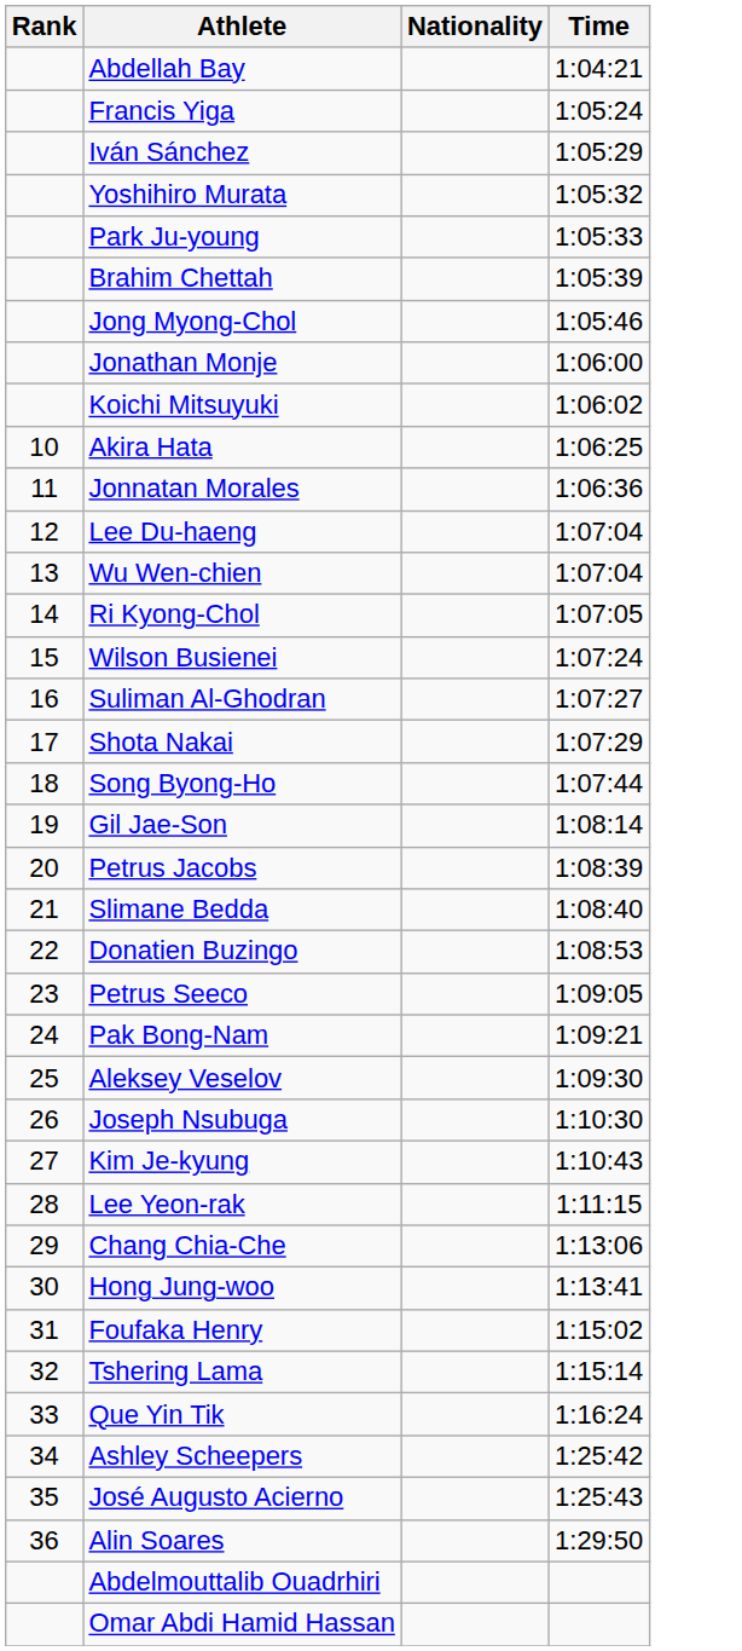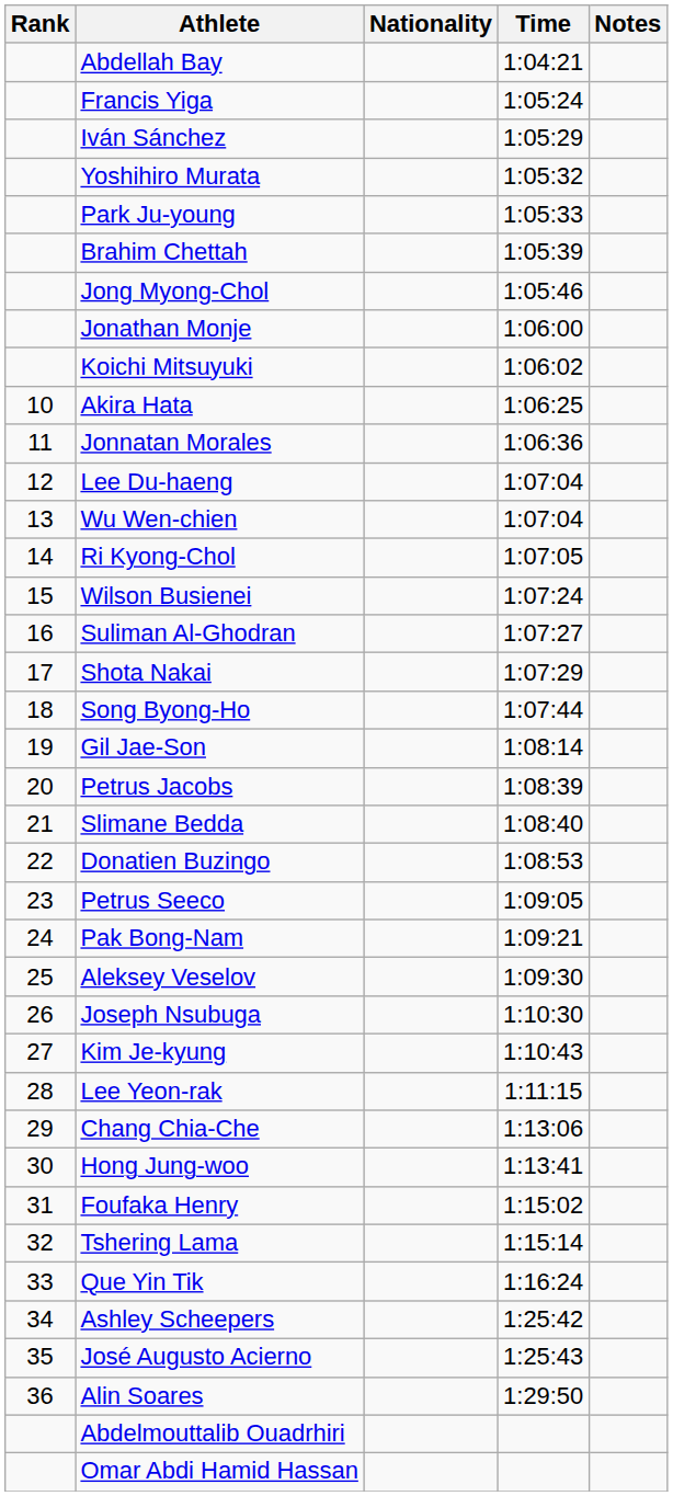 <table class="wikitable sortable" style="text-align:center">
 <tr>
 <th>Rank</th>
 <th>Athlete</th>
 <th>Nationality</th>
 <th>Time</th>
+<th>Notes</th>
 </tr>
 <tr>
 <td></td>
 <td align=left><a href='#'>Abdellah Bay</a></td>
 <td align=left></td>
 <td>1:04:21</td>
+<td></td>
 </tr>
 <tr>
 <td></td>
 <td align=left><a href='#'>Francis Yiga</a></td>
 <td align=left></td>
 <td>1:05:24</td>
+<td></td>
 </tr>
 <tr>
 <td></td>
 <td align=left><a href='#'>Iván Sánchez</a></td>
 <td align=left></td>
 <td>1:05:29</td>
+<td></td>
 </tr>
 <tr>
 <td></td>
 <td align=left><a href='#'>Yoshihiro Murata</a></td>
 <td align=left></td>
 <td>1:05:32</td>
+<td></td>
 </tr>
 <tr>
 <td></td>
 <td align=left><a href='#'>Park Ju-young</a></td>
 <td align=left></td>
 <td>1:05:33</td>
+<td></td>
 </tr>
 <tr>
 <td></td>
 <td align=left><a href='#'>Brahim Chettah</a></td>
 <td align=left></td>
 <td>1:05:39</td>
+<td></td>
 </tr>
 <tr>
 <td></td>
 <td align=left><a href='#'>Jong Myong-Chol</a></td>
 <td align=left></td>
 <td>1:05:46</td>
+<td></td>
 </tr>
 <tr>
 <td></td>
 <td align=left><a href='#'>Jonathan Monje</a></td>
 <td align=left></td>
 <td>1:06:00</td>
+<td></td>
 </tr>
 <tr>
 <td></td>
 <td align=left><a href='#'>Koichi Mitsuyuki</a></td>
 <td align=left></td>
 <td>1:06:02</td>
+<td></td>
 </tr>
 <tr>
 <td>10</td>
 <td align=left><a href='#'>Akira Hata</a></td>
 <td align=left></td>
 <td>1:06:25</td>
+<td></td>
 </tr>
 <tr>
 <td>11</td>
 <td align=left><a href='#'>Jonnatan Morales</a></td>
 <td align=left></td>
 <td>1:06:36</td>
+<td></td>
 </tr>
 <tr>
 <td>12</td>
 <td align=left><a href='#'>Lee Du-haeng</a></td>
 <td align=left></td>
 <td>1:07:04</td>
+<td></td>
 </tr>
 <tr>
 <td>13</td>
 <td align=left><a href='#'>Wu Wen-chien</a></td>
 <td align=left></td>
 <td>1:07:04</td>
+<td></td>
 </tr>
 <tr>
 <td>14</td>
 <td align=left><a href='#'>Ri Kyong-Chol</a></td>
 <td align=left></td>
 <td>1:07:05</td>
+<td></td>
 </tr>
 <tr>
 <td>15</td>
 <td align=left><a href='#'>Wilson Busienei</a></td>
 <td align=left></td>
 <td>1:07:24</td>
+<td></td>
 </tr>
 <tr>
 <td>16</td>
 <td align=left><a href='#'>Suliman Al-Ghodran</a></td>
 <td align=left></td>
 <td>1:07:27</td>
+<td></td>
 </tr>
 <tr>
 <td>17</td>
 <td align=left><a href='#'>Shota Nakai</a></td>
 <td align=left></td>
 <td>1:07:29</td>
+<td></td>
 </tr>
 <tr>
 <td>18</td>
 <td align=left><a href='#'>Song Byong-Ho</a></td>
 <td align=left></td>
 <td>1:07:44</td>
+<td></td>
 </tr>
 <tr>
 <td>19</td>
 <td align=left><a href='#'>Gil Jae-Son</a></td>
 <td align=left></td>
 <td>1:08:14</td>
+<td></td>
 </tr>
 <tr>
 <td>20</td>
 <td align=left><a href='#'>Petrus Jacobs</a></td>
 <td align=left></td>
 <td>1:08:39</td>
+<td></td>
 </tr>
 <tr>
 <td>21</td>
 <td align=left><a href='#'>Slimane Bedda</a></td>
 <td align=left></td>
 <td>1:08:40</td>
+<td></td>
 </tr>
 <tr>
 <td>22</td>
 <td align=left><a href='#'>Donatien Buzingo</a></td>
 <td align=left></td>
 <td>1:08:53</td>
+<td></td>
 </tr>
 <tr>
 <td>23</td>
 <td align=left><a href='#'>Petrus Seeco</a></td>
 <td align=left></td>
 <td>1:09:05</td>
+<td></td>
 </tr>
 <tr>
 <td>24</td>
 <td align=left><a href='#'>Pak Bong-Nam</a></td>
 <td align=left></td>
 <td>1:09:21</td>
+<td></td>
 </tr>
 <tr>
 <td>25</td>
 <td align=left><a href='#'>Aleksey Veselov</a></td>
 <td align=left></td>
 <td>1:09:30</td>
+<td></td>
 </tr>
 <tr>
 <td>26</td>
 <td align=left><a href='#'>Joseph Nsubuga</a></td>
 <td align=left></td>
 <td>1:10:30</td>
+<td></td>
 </tr>
 <tr>
 <td>27</td>
 <td align=left><a href='#'>Kim Je-kyung</a></td>
 <td align=left></td>
 <td>1:10:43</td>
+<td></td>
 </tr>
 <tr>
 <td>28</td>
 <td align=left><a href='#'>Lee Yeon-rak</a></td>
 <td align=left></td>
 <td>1:11:15</td>
+<td></td>
 </tr>
 <tr>
 <td>29</td>
 <td align=left><a href='#'>Chang Chia-Che</a></td>
 <td align=left></td>
 <td>1:13:06</td>
+<td></td>
 </tr>
 <tr>
 <td>30</td>
 <td align=left><a href='#'>Hong Jung-woo</a></td>
 <td align=left></td>
 <td>1:13:41</td>
+<td></td>
 </tr>
 <tr>
 <td>31</td>
 <td align=left><a href='#'>Foufaka Henry</a></td>
 <td align=left></td>
 <td>1:15:02</td>
+<td></td>
 </tr>
 <tr>
 <td>32</td>
 <td align=left><a href='#'>Tshering Lama</a></td>
 <td align=left></td>
 <td>1:15:14</td>
+<td></td>
 </tr>
 <tr>
 <td>33</td>
 <td align=left><a href='#'>Que Yin Tik</a></td>
 <td align=left></td>
 <td>1:16:24</td>
+<td></td>
 </tr>
 <tr>
 <td>34</td>
 <td align=left><a href='#'>Ashley Scheepers</a></td>
 <td align=left></td>
 <td>1:25:42</td>
+<td></td>
 </tr>
 <tr>
 <td>35</td>
 <td align=left><a href='#'>José Augusto Acierno</a></td>
 <td align=left></td>
 <td>1:25:43</td>
+<td></td>
 </tr>
 <tr>
 <td>36</td>
 <td align=left><a href='#'>Alin Soares</a></td>
 <td align=left></td>
 <td>1:29:50</td>
+<td></td>
 </tr>
 <tr>
 <td></td>
 <td align=left><a href='#'>Abdelmouttalib Ouadrhiri</a></td>
 <td align=left></td>
+<td></td>
 <td></td>
 </tr>
 <tr>
 <td></td>
 <td align=left><a href='#'>Omar Abdi Hamid Hassan</a></td>
 <td align=left></td>
 <td></td>
+<td></td>
 </tr>
 </table>
